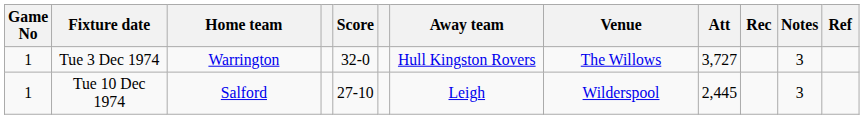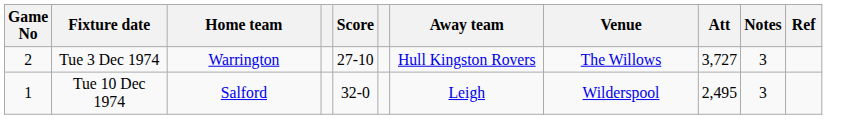 <table class="wikitable" style="text-align:center;">
 <tr>
 <th width=20 abbr="No">Game No</th>
 <th width=110 abbr="Date">Fixture date</th>
 <th width=150 abbr="Home team">Home team</th>
 <th width=5 abbr="space"></th>
 <th width=20 abbr="Score">Score</th>
 <th width=5 abbr="space"></th>
 <th width=150 abbr="Away team">Away team</th>
 <th width=150 abbr="Venue">Venue</th>
 <th width=30 abbr="Att">Att</th>
-<th width=30 abbr="Rec">Rec</th>
 <th width=20 abbr="Notes">Notes</th>
 <th width=30 abbr="Ref">Ref</th>
 </tr>
 <tr>
-<td>1</td>
+<td>2</td>
 <td>Tue 3 Dec 1974</td>
 <td><a href='#'>Warrington</a></td>
 <td></td>
-<td>32-0</td>
+<td>27-10</td>
 <td></td>
 <td><a href='#'>Hull Kingston Rovers</a></td>
 <td><a href='#'>The Willows</a></td>
 <td>3,727</td>
-<td></td>
 <td>3</td>
 <td></td>
 </tr>
 <tr>
 <td>1</td>
 <td>Tue 10 Dec 1974</td>
 <td><a href='#'>Salford</a></td>
 <td></td>
-<td>27-10</td>
+<td>32-0</td>
 <td></td>
 <td><a href='#'>Leigh</a></td>
 <td><a href='#'>Wilderspool</a></td>
-<td>2,445</td>
-<td></td>
+<td>2,495</td>
 <td>3</td>
 <td></td>
 </tr>
 </table>
